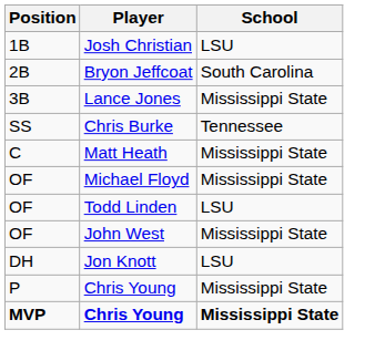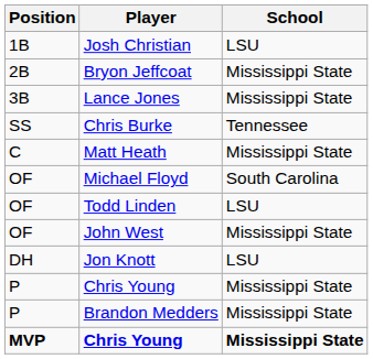 <table class="wikitable">
 <tr>
 <th>Position</th>
 <th>Player</th>
 <th>School</th>
 </tr>
 <tr>
 <td>1B</td>
 <td><a href='#'>Josh Christian</a></td>
 <td>LSU</td>
 </tr>
 <tr>
 <td>2B</td>
 <td><a href='#'>Bryon Jeffcoat</a></td>
-<td>South Carolina</td>
+<td>Mississippi State</td>
 </tr>
 <tr>
 <td>3B</td>
 <td><a href='#'>Lance Jones</a></td>
 <td>Mississippi State</td>
 </tr>
 <tr>
 <td>SS</td>
 <td><a href='#'>Chris Burke</a></td>
 <td>Tennessee</td>
 </tr>
 <tr>
 <td>C</td>
 <td><a href='#'>Matt Heath</a></td>
 <td>Mississippi State</td>
 </tr>
 <tr>
 <td>OF</td>
 <td><a href='#'>Michael Floyd</a></td>
-<td>Mississippi State</td>
+<td>South Carolina</td>
 </tr>
 <tr>
 <td>OF</td>
 <td><a href='#'>Todd Linden</a></td>
 <td>LSU</td>
 </tr>
 <tr>
 <td>OF</td>
 <td><a href='#'>John West</a></td>
 <td>Mississippi State</td>
 </tr>
 <tr>
 <td>DH</td>
 <td><a href='#'>Jon Knott</a></td>
 <td>LSU</td>
 </tr>
 <tr>
 <td>P</td>
 <td><a href='#'>Chris Young</a></td>
 <td>Mississippi State</td>
 </tr>
 <tr>
+<td>P</td>
+<td><a href='#'>Brandon Medders</a></td>
+<td>Mississippi State</td>
+</tr>
+<tr>
 <td><strong>MVP</strong></td>
 <td><strong><a href='#'>Chris Young</a></strong></td>
 <td><strong>Mississippi State</strong></td>
 </tr>
 </table>
